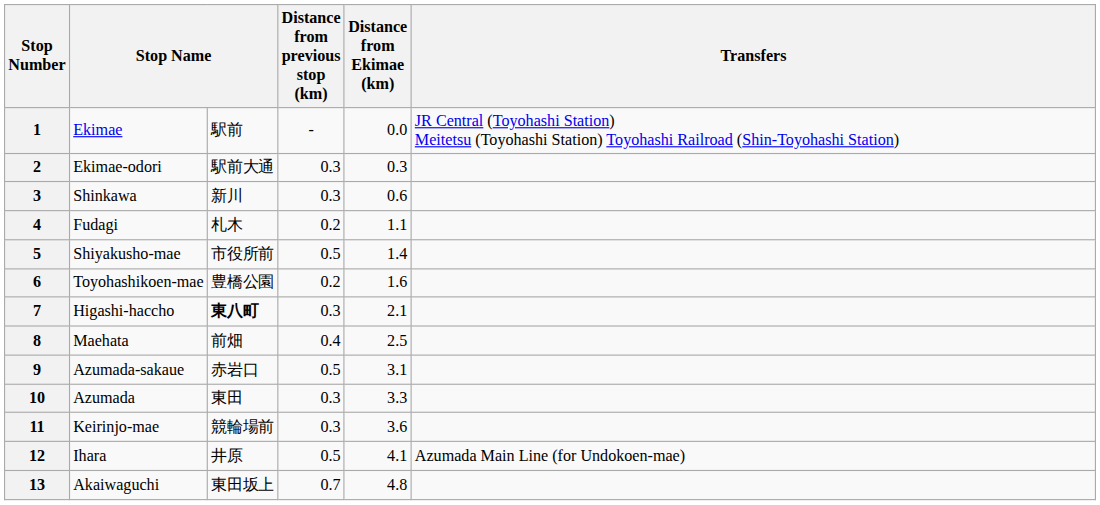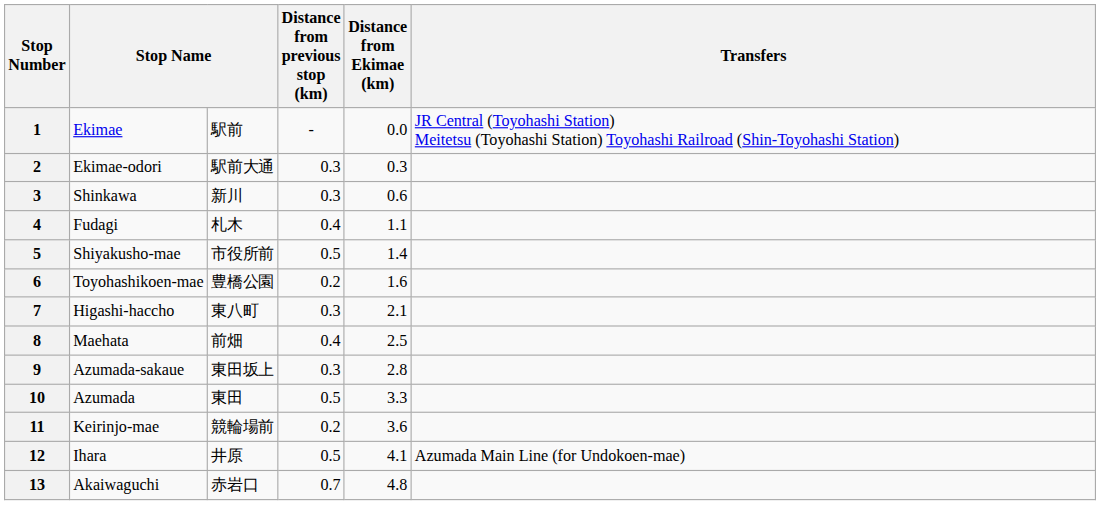 <table class="wikitable" style="font-size:90%;" rules="all">
 <tr>
 <th style="width:2em; line-height:1.2em;">Stop Number</th>
 <th style="width:9em;" colspan="2">Stop Name</th>
 <th style="width:2.5em;">Distance from previous stop<br>(km)</th>
 <th style="width:2.5em;">Distance from Ekimae<br>(km)</th>
 <th style="width:42em;">Transfers</th>
 </tr>
 <tr>
 <th>1</th>
 <td><a href='#'>Ekimae</a></td>
 <td>駅前</td>
 <td style="text-align:center;">-</td>
 <td style="text-align:right;">0.0</td>
 <td> <a href='#'>JR Central</a> (<a href='#'>Toyohashi Station</a>)<br> <a href='#'>Meitetsu</a> (Toyohashi Station) <a href='#'>Toyohashi Railroad</a> (<a href='#'>Shin-Toyohashi Station</a>)</td>
 </tr>
 <tr>
 <th>2</th>
 <td>Ekimae-odori</td>
 <td>駅前大通</td>
 <td style="text-align:right;">0.3</td>
 <td style="text-align:right;">0.3</td>
 <td></td>
 </tr>
 <tr>
 <th>3</th>
 <td>Shinkawa</td>
 <td>新川</td>
 <td style="text-align:right;">0.3</td>
 <td style="text-align:right;">0.6</td>
 <td></td>
 </tr>
 <tr>
 <th>4</th>
 <td>Fudagi</td>
 <td>札木</td>
-<td style="text-align:right;">0.2</td>
+<td style="text-align:right;">0.4</td>
 <td style="text-align:right;">1.1</td>
 <td></td>
 </tr>
 <tr>
 <th>5</th>
 <td>Shiyakusho-mae</td>
 <td>市役所前</td>
 <td style="text-align:right;">0.5</td>
 <td style="text-align:right;">1.4</td>
 <td></td>
 </tr>
 <tr>
 <th>6</th>
 <td>Toyohashikoen-mae</td>
 <td>豊橋公園</td>
 <td style="text-align:right;">0.2</td>
 <td style="text-align:right;">1.6</td>
 <td></td>
 </tr>
 <tr>
 <th>7</th>
 <td>Higashi-haccho</td>
-<td><strong>東八町</strong></td>
+<td>東八町</td>
 <td style="text-align:right;">0.3</td>
 <td style="text-align:right;">2.1</td>
 <td></td>
 </tr>
 <tr>
 <th>8</th>
 <td>Maehata</td>
 <td>前畑</td>
 <td style="text-align:right;">0.4</td>
 <td style="text-align:right;">2.5</td>
 <td></td>
 </tr>
 <tr>
 <th>9</th>
 <td>Azumada-sakaue</td>
-<td>赤岩口</td>
-<td style="text-align:right;">0.5</td>
-<td style="text-align:right;">3.1</td>
+<td>東田坂上</td>
+<td style="text-align:right;">0.3</td>
+<td style="text-align:right;">2.8</td>
 <td></td>
 </tr>
 <tr>
 <th>10</th>
 <td>Azumada</td>
 <td>東田</td>
-<td style="text-align:right;">0.3</td>
+<td style="text-align:right;">0.5</td>
 <td style="text-align:right;">3.3</td>
 <td></td>
 </tr>
 <tr>
 <th>11</th>
 <td>Keirinjo-mae</td>
 <td>競輪場前</td>
-<td style="text-align:right;">0.3</td>
+<td style="text-align:right;">0.2</td>
 <td style="text-align:right;">3.6</td>
 <td></td>
 </tr>
 <tr>
 <th>12</th>
 <td>Ihara</td>
 <td>井原</td>
 <td style="text-align:right;">0.5</td>
 <td style="text-align:right;">4.1</td>
 <td>Azumada Main Line (for Undokoen-mae)</td>
 </tr>
 <tr>
 <th>13</th>
 <td>Akaiwaguchi</td>
-<td>東田坂上</td>
+<td>赤岩口</td>
 <td style="text-align:right;">0.7</td>
 <td style="text-align:right;">4.8</td>
 <td></td>
 </tr>
 </table>
